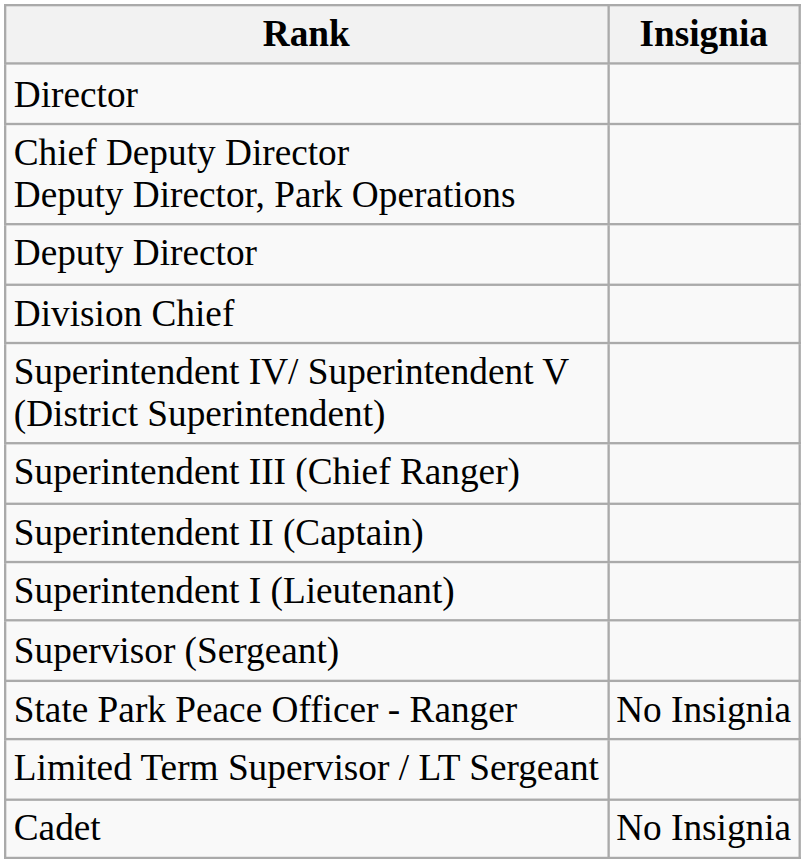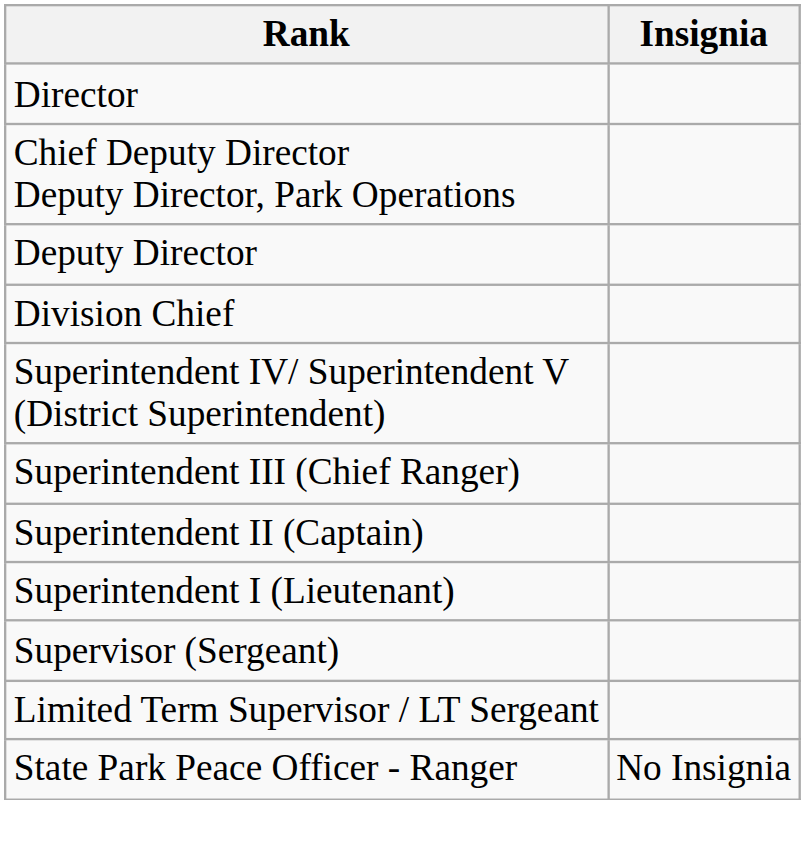 <table class="wikitable">
 <tr>
 <th>Rank</th>
 <th>Insignia</th>
 </tr>
 <tr>
 <td>Director</td>
 <td></td>
 </tr>
 <tr>
 <td>Chief Deputy Director<br>Deputy Director, Park Operations</td>
 <td></td>
 </tr>
 <tr>
 <td>Deputy Director</td>
 <td></td>
 </tr>
 <tr>
 <td>Division Chief</td>
 <td></td>
 </tr>
 <tr>
 <td>Superintendent IV/ Superintendent V<br>(District Superintendent)</td>
 <td></td>
 </tr>
 <tr>
 <td>Superintendent III (Chief Ranger)</td>
 <td></td>
 </tr>
 <tr>
 <td>Superintendent II (Captain)</td>
 <td></td>
 </tr>
 <tr>
 <td>Superintendent I (Lieutenant)</td>
 <td></td>
 </tr>
 <tr>
 <td>Supervisor (Sergeant)</td>
 <td></td>
 </tr>
 <tr>
-<td>State Park Peace Officer - Ranger</td>
-<td>No Insignia</td>
-</tr>
-<tr>
 <td>Limited Term Supervisor / LT Sergeant</td>
 <td></td>
 </tr>
 <tr>
-<td>Cadet</td>
+<td>State Park Peace Officer - Ranger</td>
 <td>No Insignia</td>
 </tr>
 </table>
